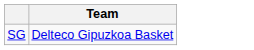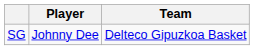 <table class="wikitable">
 <tr>
 <th style="text-align:center;"></th>
+<th style="text-align:center;">Player</th>
 <th style="text-align:center;">Team</th>
 </tr>
 <tr>
 <td style="text-align:center;"><a href='#'>SG</a></td>
+<td> <a href='#'>Johnny Dee</a></td>
 <td><a href='#'>Delteco Gipuzkoa Basket</a></td>
 </tr>
 </table>
